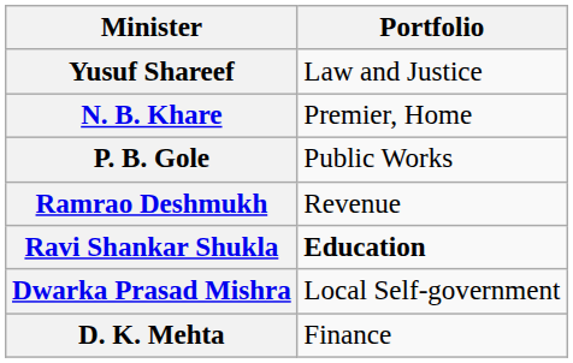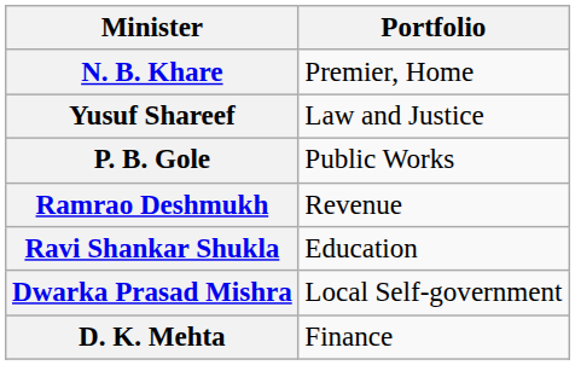 <table class="wikitable sortable">
 <tr>
 <th scope=col>Minister</th>
 <th scope=col>Portfolio</th>
 </tr>
 <tr>
+<th scope=row><a href='#'>N. B. Khare</a></th>
+<td>Premier, Home</td>
+</tr>
+<tr>
 <th scope=row>Yusuf Shareef</th>
 <td>Law and Justice</td>
-</tr>
-<tr>
-<th scope=row><a href='#'>N. B. Khare</a></th>
-<td>Premier, Home</td>
 </tr>
 <tr>
 <th scope=row>P. B. Gole</th>
 <td>Public Works</td>
 </tr>
 <tr>
 <th scope=row><a href='#'>Ramrao Deshmukh</a></th>
 <td>Revenue</td>
 </tr>
 <tr>
 <th scope=row><a href='#'>Ravi Shankar Shukla</a></th>
-<td><strong>Education</strong></td>
+<td>Education</td>
 </tr>
 <tr>
 <th scope=row><a href='#'>Dwarka Prasad Mishra</a></th>
 <td>Local Self-government</td>
 </tr>
 <tr>
 <th scope=row>D. K. Mehta</th>
 <td>Finance</td>
 </tr>
 </table>
